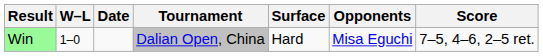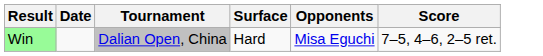 <table class="sortable wikitable">
 <tr>
 <th>Result</th>
-<th class="unsortable">W–L</th>
 <th>Date</th>
 <th>Tournament</th>
 <th>Surface</th>
 <th>Opponents</th>
 <th class="unsortable">Score</th>
 </tr>
 <tr>
 <td style="background:#98fb98;">Win</td>
-<td><small>1–0</small></td>
 <td><a href='#'></a></td>
 <td style="background:silver;"><a href='#'>Dalian Open</a>, China</td>
 <td>Hard</td>
 <td> <a href='#'>Misa Eguchi</a></td>
 <td>7–5, 4–6, 2–5 ret.</td>
 </tr>
 </table>
